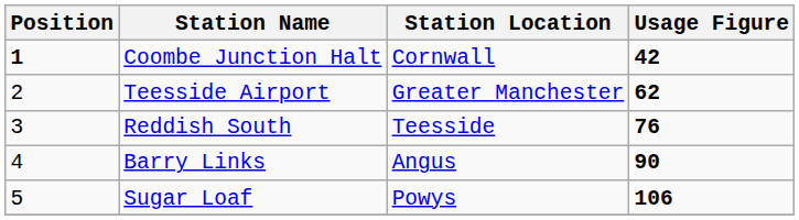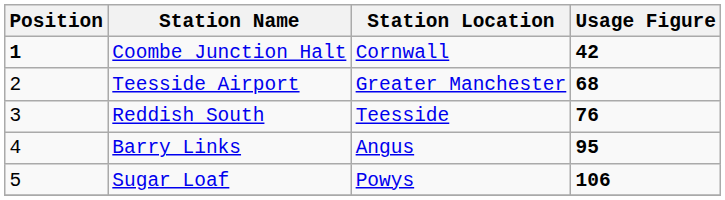 <table class="wikitable mw-collapsible">
 <tr>
 <th>Position</th>
 <th>Station Name</th>
 <th>Station Location</th>
 <th>Usage Figure</th>
 </tr>
 <tr>
 <td><strong>1</strong></td>
 <td><a href='#'>Coombe Junction Halt</a></td>
 <td><a href='#'>Cornwall</a></td>
 <td><strong>42</strong></td>
 </tr>
 <tr>
 <td>2</td>
 <td><a href='#'>Teesside Airport</a></td>
 <td><a href='#'>Greater Manchester</a></td>
-<td><strong>62</strong></td>
+<td><strong>68</strong></td>
 </tr>
 <tr>
 <td>3</td>
 <td><a href='#'>Reddish South</a></td>
 <td><a href='#'>Teesside</a></td>
 <td><strong>76</strong></td>
 </tr>
 <tr>
 <td>4</td>
 <td><a href='#'>Barry Links</a></td>
 <td><a href='#'>Angus</a></td>
-<td><strong>90</strong></td>
+<td><strong>95</strong></td>
 </tr>
 <tr>
 <td>5</td>
 <td><a href='#'>Sugar Loaf</a></td>
 <td><a href='#'>Powys</a></td>
 <td><strong>106</strong></td>
 </tr>
 <tr>
 </tr>
 </table>
